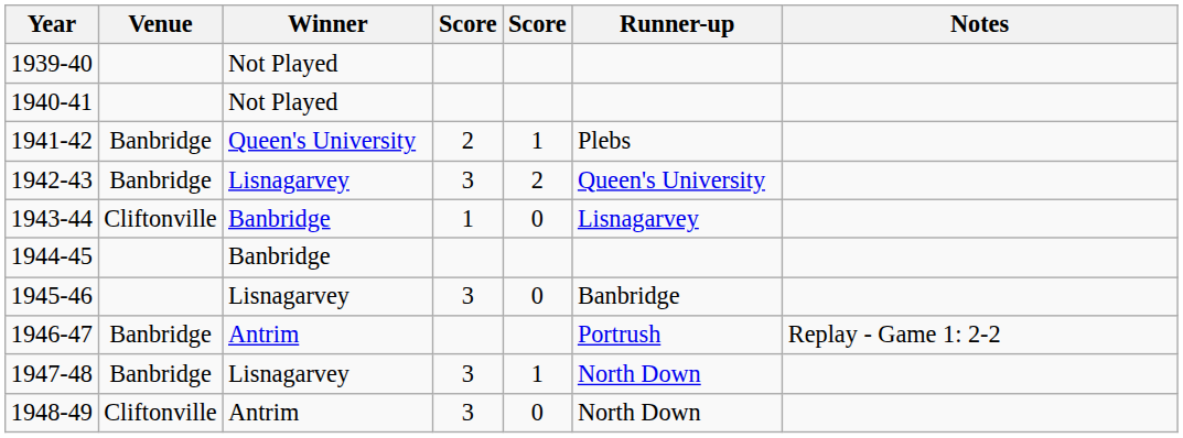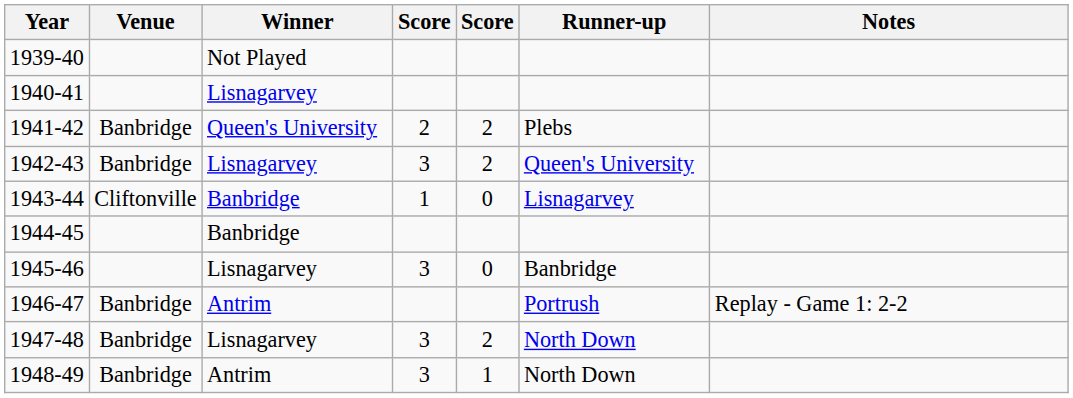 <table class="wikitable">
 <tr>
 <th>Year</th>
 <th>Venue</th>
 <th width="130">Winner</th>
 <th>Score</th>
 <th>Score</th>
 <th width="130">Runner-up</th>
 <th width="250">Notes</th>
 </tr>
 <tr>
 <td align="center">1939-40</td>
 <td align="center"></td>
 <td>Not Played</td>
 <td align="center"></td>
 <td align="center"></td>
 <td></td>
 <td></td>
 </tr>
 <tr>
 <td align="center">1940-41</td>
 <td align="center"></td>
-<td>Not Played</td>
+<td><a href='#'>Lisnagarvey</a></td>
 <td align="center"></td>
 <td align="center"></td>
 <td></td>
 <td></td>
 </tr>
 <tr>
 <td align="center">1941-42</td>
 <td align="center">Banbridge</td>
 <td><a href='#'>Queen's University</a></td>
 <td align="center">2</td>
-<td align="center">1</td>
+<td align="center">2</td>
 <td>Plebs</td>
 <td></td>
 </tr>
 <tr>
 <td align="center">1942-43</td>
 <td align="center">Banbridge</td>
 <td><a href='#'>Lisnagarvey</a></td>
 <td align="center">3</td>
 <td align="center">2</td>
 <td><a href='#'>Queen's University</a></td>
 <td></td>
 </tr>
 <tr>
 <td align="center">1943-44</td>
 <td align="center">Cliftonville</td>
 <td><a href='#'>Banbridge</a></td>
 <td align="center">1</td>
 <td align="center">0</td>
 <td><a href='#'>Lisnagarvey</a></td>
 <td></td>
 </tr>
 <tr>
 <td align="center">1944-45</td>
 <td align="center"></td>
 <td>Banbridge</td>
 <td align="center"></td>
 <td align="center"></td>
 <td></td>
 <td></td>
 </tr>
 <tr>
 <td align="center">1945-46</td>
 <td align="center"></td>
 <td>Lisnagarvey</td>
 <td align="center">3</td>
 <td align="center">0</td>
 <td>Banbridge</td>
 <td></td>
 </tr>
 <tr>
 <td align="center">1946-47</td>
 <td align="center">Banbridge</td>
 <td><a href='#'>Antrim</a></td>
 <td align="center"></td>
 <td align="center"></td>
 <td><a href='#'>Portrush</a></td>
 <td>Replay - Game 1: 2-2</td>
 </tr>
 <tr>
 <td align="center">1947-48</td>
 <td align="center">Banbridge</td>
 <td>Lisnagarvey</td>
 <td align="center">3</td>
-<td align="center">1</td>
+<td align="center">2</td>
 <td><a href='#'>North Down</a></td>
 <td></td>
 </tr>
 <tr>
 <td align="center">1948-49</td>
-<td align="center">Cliftonville</td>
+<td align="center">Banbridge</td>
 <td>Antrim</td>
 <td align="center">3</td>
-<td align="center">0</td>
+<td align="center">1</td>
 <td>North Down</td>
 <td></td>
 </tr>
 </table>
